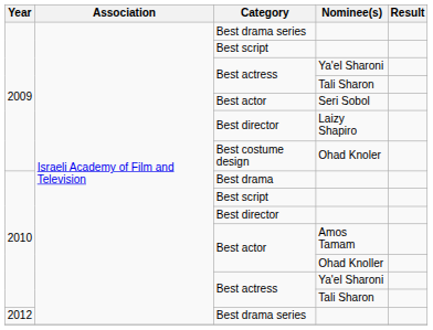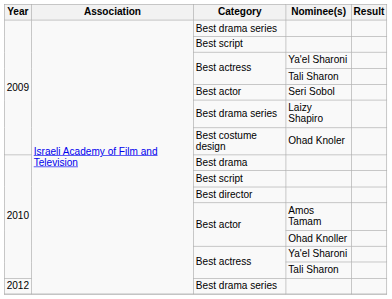 <table class="wikitable plainrowheaders">
 <tr>
 <th scope="col">Year</th>
 <th scope="col">Association</th>
 <th scope="col">Category</th>
 <th scope="col">Nominee(s)</th>
 <th scope="col">Result</th>
 </tr>
 <tr>
 <td scope="row" rowspan=7>2009</td>
 <td rowspan=15><a href='#'>Israeli Academy of Film and Television</a></td>
 <td>Best drama series</td>
 <td></td>
 <td></td>
 </tr>
 <tr>
 <td>Best script</td>
 <td></td>
 <td></td>
 </tr>
 <tr>
 <td rowspan=2>Best actress</td>
 <td>Ya'el Sharoni</td>
 <td></td>
 </tr>
 <tr>
 <td>Tali Sharon</td>
 <td></td>
 </tr>
 <tr>
 <td>Best actor</td>
 <td>Seri Sobol</td>
 <td></td>
 </tr>
 <tr>
-<td>Best director</td>
+<td>Best drama series</td>
 <td>Laizy Shapiro</td>
 <td></td>
 </tr>
 <tr>
 <td>Best costume design</td>
 <td>Ohad Knoler</td>
 <td></td>
 </tr>
 <tr>
 <td scope="row" rowspan=7>2010</td>
 <td>Best drama</td>
 <td></td>
 <td></td>
 </tr>
 <tr>
 <td>Best script</td>
 <td></td>
 <td></td>
 </tr>
 <tr>
 <td>Best director</td>
 <td></td>
 <td></td>
 </tr>
 <tr>
 <td rowspan=2>Best actor</td>
 <td>Amos Tamam</td>
 <td></td>
 </tr>
 <tr>
 <td>Ohad Knoller</td>
 <td></td>
 </tr>
 <tr>
 <td rowspan=2>Best actress</td>
 <td>Ya'el Sharoni</td>
 <td></td>
 </tr>
 <tr>
 <td>Tali Sharon</td>
 <td></td>
 </tr>
 <tr>
 <td scope="row">2012</td>
 <td>Best drama series</td>
 <td></td>
 <td></td>
 </tr>
 <tr>
 </tr>
 </table>
